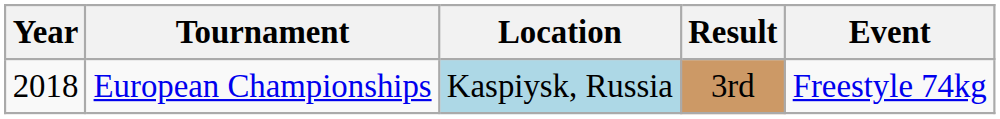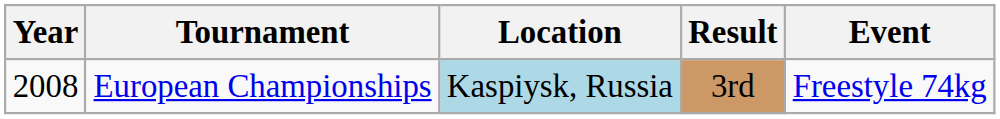 <table class="wikitable" style="font-size:95%;">
 <tr>
 <th>Year</th>
 <th>Tournament</th>
 <th>Location</th>
 <th>Result</th>
 <th>Event</th>
 </tr>
 <tr>
-<td>2018</td>
+<td>2008</td>
 <td><a href='#'>European Championships</a></td>
 <td style="background: lightblue;">Kaspiysk, Russia</td>
 <td align="center" bgcolor="cc9966">3rd</td>
 <td><a href='#'>Freestyle 74kg</a></td>
 </tr>
 </table>
